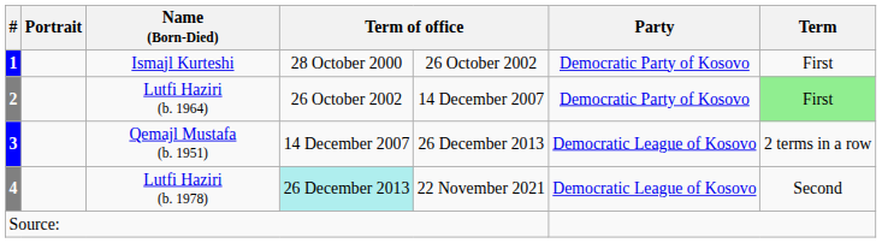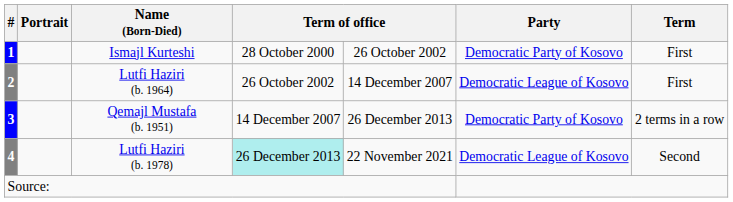 <table class="wikitable" style="text-align:center">
 <tr ->
 <th>#</th>
 <th>Portrait</th>
 <th width=180>Name<br><small>(Born-Died)</small></th>
 <th colspan=2>Term of office</th>
 <th>Party</th>
 <th>Term</th>
 </tr>
 <tr ->
 <th style="background-color:Blue; color:white;">1</th>
 <td></td>
 <td><a href='#'>Ismajl Kurteshi</a><br></td>
 <td>28 October 2000</td>
 <td>26 October 2002<br></td>
 <td><a href='#'>Democratic Party of Kosovo</a></td>
 <td>First</td>
 </tr>
 <tr ->
 <th style="background-color:Gray; color:white;">2</th>
 <td></td>
 <td><a href='#'>Lutfi Haziri</a><br><small>(b. 1964)</small></td>
 <td>26 October 2002</td>
 <td>14 December 2007<br></td>
-<td><a href='#'>Democratic Party of Kosovo</a></td>
-<td style="background: lightgreen;">First</td>
+<td><a href='#'>Democratic League of Kosovo</a></td>
+<td>First</td>
 </tr>
 <tr ->
 <th style="background-color:Blue; color:white;">3</th>
 <td></td>
 <td><a href='#'>Qemajl Mustafa</a><br><small>(b. 1951)</small></td>
 <td>14 December 2007</td>
 <td>26 December 2013<br></td>
-<td><a href='#'>Democratic League of Kosovo</a></td>
+<td><a href='#'>Democratic Party of Kosovo</a></td>
 <td>2 terms in a row</td>
 </tr>
 <tr ->
 <th style="background-color:Grey; color:white;">4</th>
 <td></td>
 <td><a href='#'>Lutfi Haziri</a><br><small>(b. 1978)</small></td>
 <td style="background: paleturquoise;">26 December 2013</td>
 <td>22 November 2021</td>
 <td><a href='#'>Democratic League of Kosovo</a></td>
 <td>Second</td>
 </tr>
 <tr ->
 <td colspan=5 align=left>Source: </td>
 </tr>
 </table>
